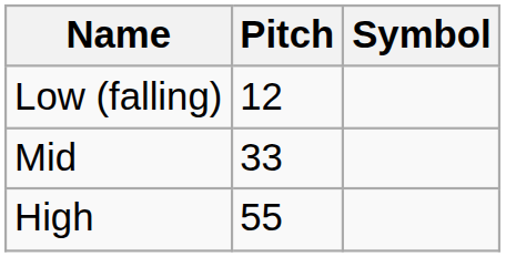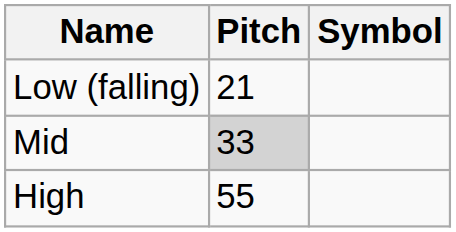 <table class="wikitable">
 <tr>
 <th>Name</th>
 <th>Pitch</th>
 <th>Symbol</th>
 </tr>
 <tr>
 <td>Low (falling)</td>
-<td>12</td>
+<td>21</td>
 <td></td>
 </tr>
 <tr>
 <td>Mid</td>
-<td>33</td>
+<td style="background: lightgrey;">33</td>
 <td></td>
 </tr>
 <tr>
 <td>High</td>
 <td>55</td>
 <td></td>
 </tr>
 </table>
